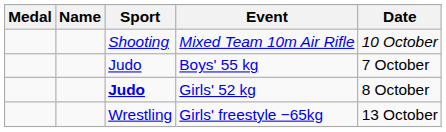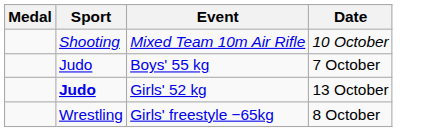 <table class="wikitable sortable" style="font-size: 90%;">
 <tr>
 <th>Medal</th>
-<th>Name</th>
 <th>Sport</th>
 <th>Event</th>
 <th>Date</th>
 </tr>
 <tr>
-<td><em></em></td>
 <td><em></em></td>
 <td><em><a href='#'>Shooting</a></em></td>
 <td><em><a href='#'>Mixed Team 10m Air Rifle</a></em></td>
 <td><em>10 October</em></td>
 </tr>
 <tr>
 <td></td>
-<td></td>
 <td><a href='#'>Judo</a></td>
 <td><a href='#'>Boys' 55 kg</a></td>
 <td>7 October</td>
 </tr>
 <tr>
 <td></td>
-<td></td>
 <td><strong><a href='#'>Judo</a></strong></td>
 <td><a href='#'>Girls' 52 kg</a></td>
-<td>8 October</td>
+<td>13 October</td>
 </tr>
 <tr>
 <td></td>
-<td></td>
 <td><a href='#'>Wrestling</a></td>
 <td><a href='#'>Girls' freestyle −65kg</a></td>
-<td>13 October</td>
+<td>8 October</td>
 </tr>
 </table>
